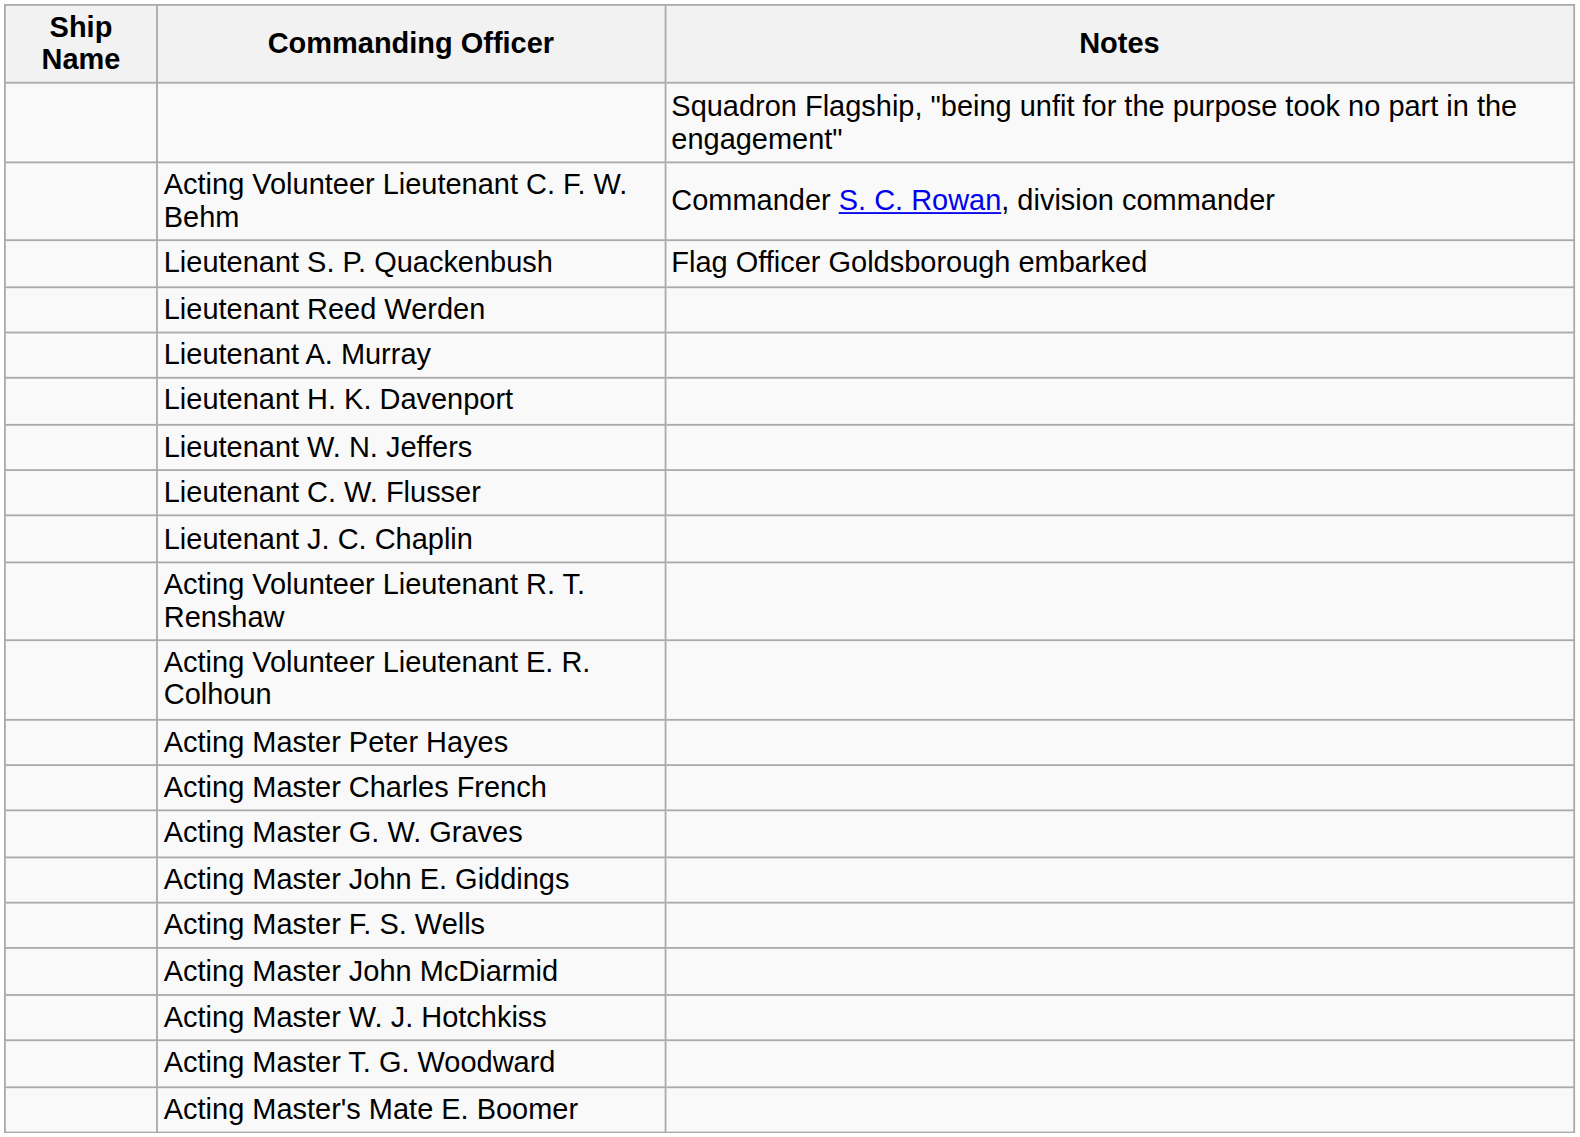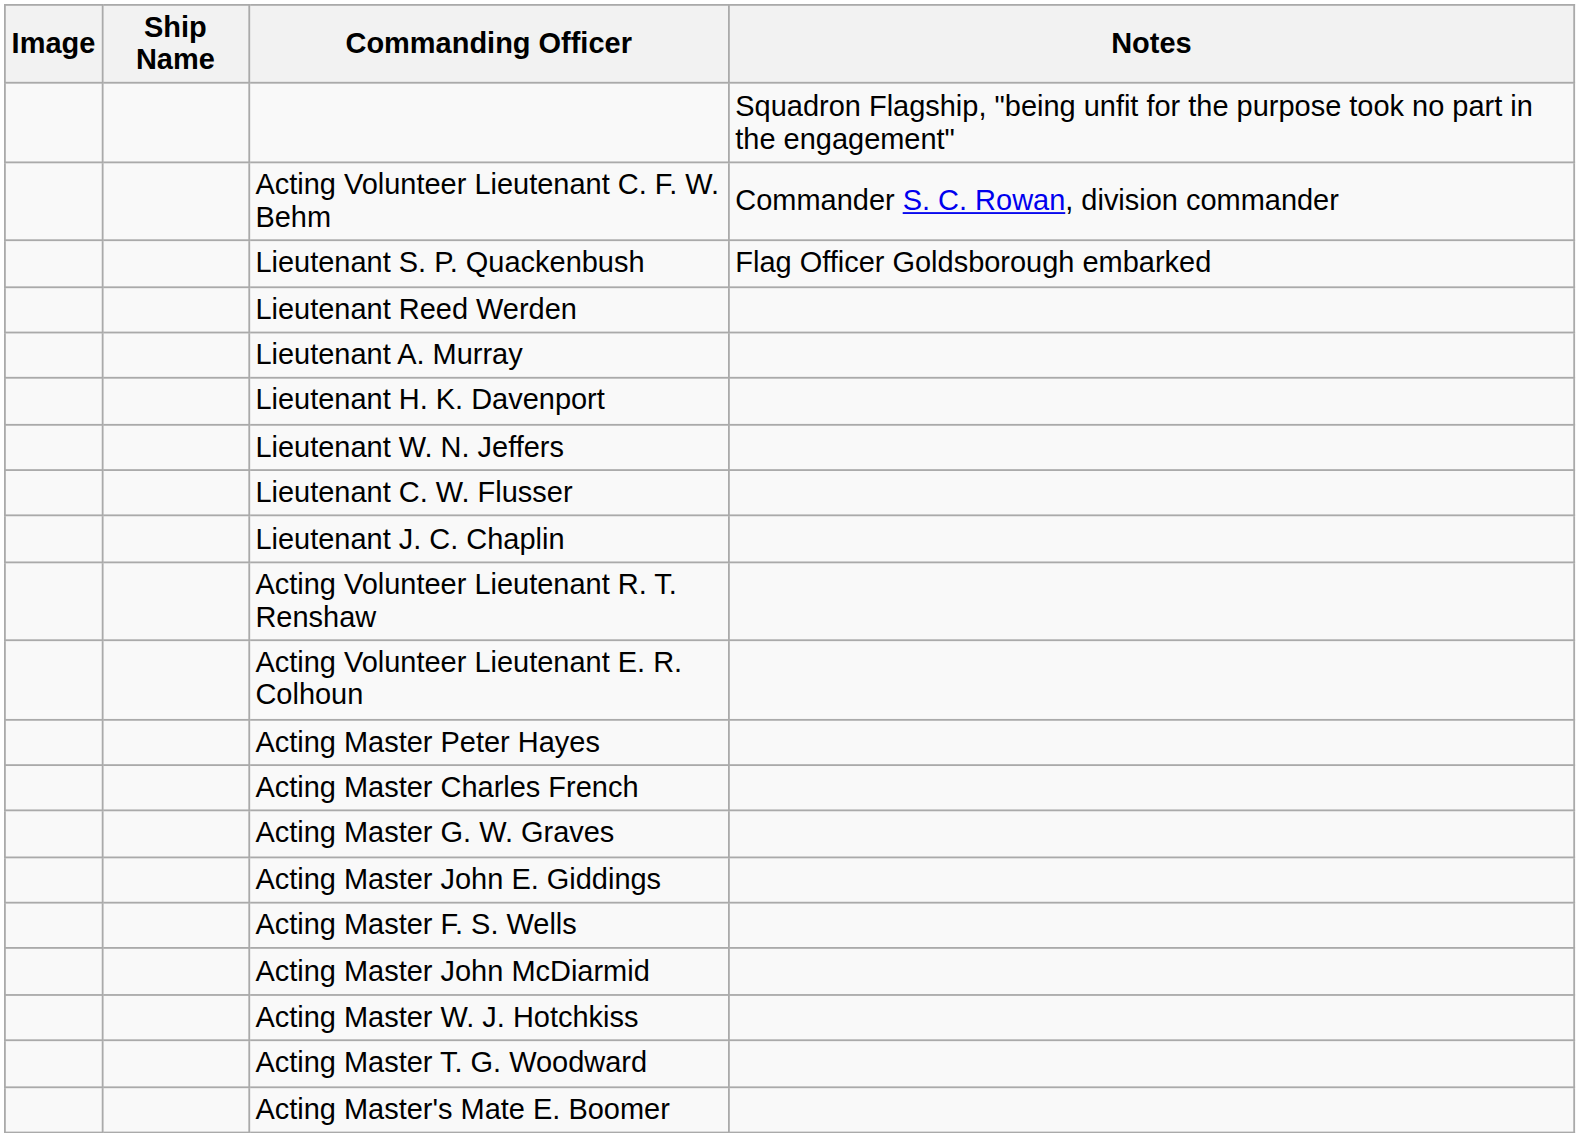 <table class="wikitable sortable">
 <tr>
+<th class="unsortable">Image</th>
 <th>Ship Name</th>
 <th>Commanding Officer</th>
 <th>Notes</th>
 </tr>
 <tr>
 <td></td>
 <td></td>
+<td></td>
 <td>Squadron Flagship, "being unfit for the purpose took no part in the engagement"</td>
 </tr>
 <tr>
+<td></td>
 <td></td>
 <td>Acting Volunteer Lieutenant C. F. W. Behm</td>
 <td>Commander <a href='#'>S. C. Rowan</a>, division commander</td>
 </tr>
 <tr>
 <td></td>
+<td></td>
 <td>Lieutenant S. P. Quackenbush</td>
 <td>Flag Officer Goldsborough embarked</td>
 </tr>
 <tr>
+<td></td>
 <td></td>
 <td>Lieutenant Reed Werden</td>
 <td></td>
 </tr>
 <tr>
 <td></td>
+<td></td>
 <td>Lieutenant A. Murray</td>
 <td></td>
 </tr>
 <tr>
+<td></td>
 <td></td>
 <td>Lieutenant H. K. Davenport</td>
 <td></td>
 </tr>
 <tr>
 <td></td>
+<td></td>
 <td>Lieutenant W. N. Jeffers</td>
 <td></td>
 </tr>
 <tr>
+<td></td>
 <td></td>
 <td>Lieutenant C. W. Flusser</td>
 <td></td>
 </tr>
 <tr>
 <td></td>
+<td></td>
 <td>Lieutenant J. C. Chaplin</td>
 <td></td>
 </tr>
 <tr>
+<td></td>
 <td></td>
 <td>Acting Volunteer Lieutenant R. T. Renshaw</td>
 <td></td>
 </tr>
 <tr>
 <td></td>
+<td></td>
 <td>Acting Volunteer Lieutenant E. R. Colhoun</td>
 <td></td>
 </tr>
 <tr>
+<td></td>
 <td></td>
 <td>Acting Master Peter Hayes</td>
 <td></td>
 </tr>
 <tr>
 <td></td>
+<td></td>
 <td>Acting Master Charles French</td>
 <td></td>
 </tr>
 <tr>
+<td></td>
 <td></td>
 <td>Acting Master G. W. Graves</td>
 <td></td>
 </tr>
 <tr>
 <td></td>
+<td></td>
 <td>Acting Master John E. Giddings</td>
 <td></td>
 </tr>
 <tr>
+<td></td>
 <td></td>
 <td>Acting Master F. S. Wells</td>
 <td></td>
 </tr>
 <tr>
 <td></td>
+<td></td>
 <td>Acting Master John McDiarmid</td>
 <td></td>
 </tr>
 <tr>
+<td></td>
 <td></td>
 <td>Acting Master W. J. Hotchkiss</td>
 <td></td>
 </tr>
 <tr>
 <td></td>
+<td></td>
 <td>Acting Master T. G. Woodward</td>
 <td></td>
 </tr>
 <tr>
 <td></td>
+<td></td>
 <td>Acting Master's Mate E. Boomer</td>
 <td></td>
 </tr>
 </table>
